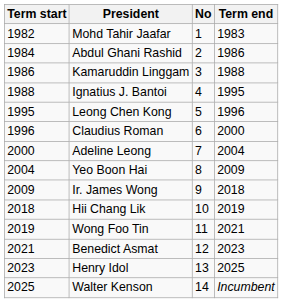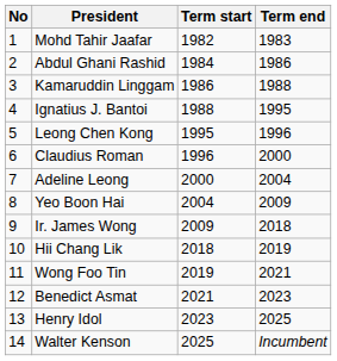 <table class=wikitable>
 <tr>
+<th>No</th>
+<th>President</th>
 <th>Term start</th>
-<th>President</th>
-<th>No</th>
 <th>Term end</th>
 </tr>
 <tr>
+<td>1</td>
+<td>Mohd Tahir Jaafar</td>
 <td>1982</td>
-<td>Mohd Tahir Jaafar</td>
-<td>1</td>
 <td>1983</td>
 </tr>
 <tr>
+<td>2</td>
+<td>Abdul Ghani Rashid</td>
 <td>1984</td>
-<td>Abdul Ghani Rashid</td>
-<td>2</td>
 <td>1986</td>
 </tr>
 <tr>
+<td>3</td>
+<td>Kamaruddin Linggam</td>
 <td>1986</td>
-<td>Kamaruddin Linggam</td>
-<td>3</td>
 <td>1988</td>
 </tr>
 <tr>
+<td>4</td>
+<td>Ignatius J. Bantoi</td>
 <td>1988</td>
-<td>Ignatius J. Bantoi</td>
-<td>4</td>
 <td>1995</td>
 </tr>
 <tr>
+<td>5</td>
+<td>Leong Chen Kong</td>
 <td>1995</td>
-<td>Leong Chen Kong</td>
-<td>5</td>
 <td>1996</td>
 </tr>
 <tr>
+<td>6</td>
+<td>Claudius Roman</td>
 <td>1996</td>
-<td>Claudius Roman</td>
-<td>6</td>
 <td>2000</td>
 </tr>
 <tr>
+<td>7</td>
+<td>Adeline Leong</td>
 <td>2000</td>
-<td>Adeline Leong</td>
-<td>7</td>
 <td>2004</td>
 </tr>
 <tr>
+<td>8</td>
+<td>Yeo Boon Hai</td>
 <td>2004</td>
-<td>Yeo Boon Hai</td>
-<td>8</td>
 <td>2009</td>
 </tr>
 <tr>
+<td>9</td>
+<td>Ir. James Wong</td>
 <td>2009</td>
-<td>Ir. James Wong</td>
-<td>9</td>
 <td>2018</td>
 </tr>
 <tr>
+<td>10</td>
+<td>Hii Chang Lik</td>
 <td>2018</td>
-<td>Hii Chang Lik</td>
-<td>10</td>
 <td>2019</td>
 </tr>
 <tr>
+<td>11</td>
+<td>Wong Foo Tin</td>
 <td>2019</td>
-<td>Wong Foo Tin</td>
-<td>11</td>
 <td>2021</td>
 </tr>
 <tr>
+<td>12</td>
+<td>Benedict Asmat</td>
 <td>2021</td>
-<td>Benedict Asmat</td>
-<td>12</td>
 <td>2023</td>
 </tr>
 <tr>
+<td>13</td>
+<td>Henry Idol</td>
 <td>2023</td>
-<td>Henry Idol</td>
-<td>13</td>
 <td>2025</td>
 </tr>
 <tr>
+<td>14</td>
+<td>Walter Kenson</td>
 <td>2025</td>
-<td>Walter Kenson</td>
-<td>14</td>
 <td><em>Incumbent</em></td>
 </tr>
 </table>
